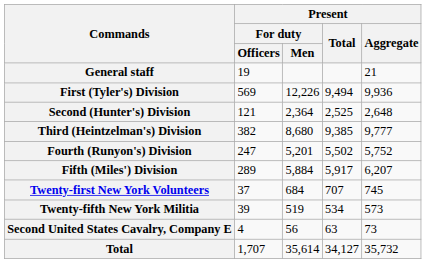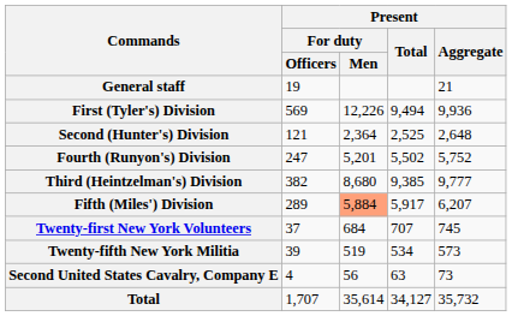 <table class="wikitable plainrowheaders">
 <tr>
 <th rowspan="3">Commands</th>
 <th colspan="4">Present</th>
 </tr>
 <tr>
 <th colspan="2">For duty</th>
 <th rowspan="2">Total</th>
 <th rowspan="2">Aggregate</th>
 </tr>
 <tr>
 <th>Officers</th>
 <th>Men</th>
 </tr>
 <tr>
 <th scope=row>General staff</th>
 <td>19</td>
 <td></td>
 <td></td>
 <td>21</td>
 </tr>
 <tr>
 <th scope=row>First (Tyler's) Division</th>
 <td>569</td>
 <td>12,226</td>
 <td>9,494</td>
 <td>9,936</td>
 </tr>
 <tr>
 <th scope=row>Second (Hunter's) Division</th>
 <td>121</td>
 <td>2,364</td>
 <td>2,525</td>
 <td>2,648</td>
 </tr>
 <tr>
+<th scope=row>Fourth (Runyon's) Division</th>
+<td>247</td>
+<td>5,201</td>
+<td>5,502</td>
+<td>5,752</td>
+</tr>
+<tr>
 <th scope=row>Third (Heintzelman's) Division</th>
 <td>382</td>
 <td>8,680</td>
 <td>9,385</td>
 <td>9,777</td>
 </tr>
 <tr>
-<th scope=row>Fourth (Runyon's) Division</th>
-<td>247</td>
-<td>5,201</td>
-<td>5,502</td>
-<td>5,752</td>
-</tr>
-<tr>
 <th scope=row>Fifth (Miles') Division</th>
 <td>289</td>
-<td>5,884</td>
+<td style="background: lightsalmon;">5,884</td>
 <td>5,917</td>
 <td>6,207</td>
 </tr>
 <tr>
 <th scope=row><a href='#'>Twenty-first New York Volunteers</a></th>
 <td>37</td>
 <td>684</td>
 <td>707</td>
 <td>745</td>
 </tr>
 <tr>
 <th scope=row>Twenty-fifth New York Militia</th>
 <td>39</td>
 <td>519</td>
 <td>534</td>
 <td>573</td>
 </tr>
 <tr>
 <th scope=row>Second United States Cavalry, Company E</th>
 <td>4</td>
 <td>56</td>
 <td>63</td>
 <td>73</td>
 </tr>
 <tr>
 <th>Total</th>
 <td>1,707</td>
 <td>35,614</td>
 <td>34,127</td>
 <td>35,732</td>
 </tr>
 </table>
